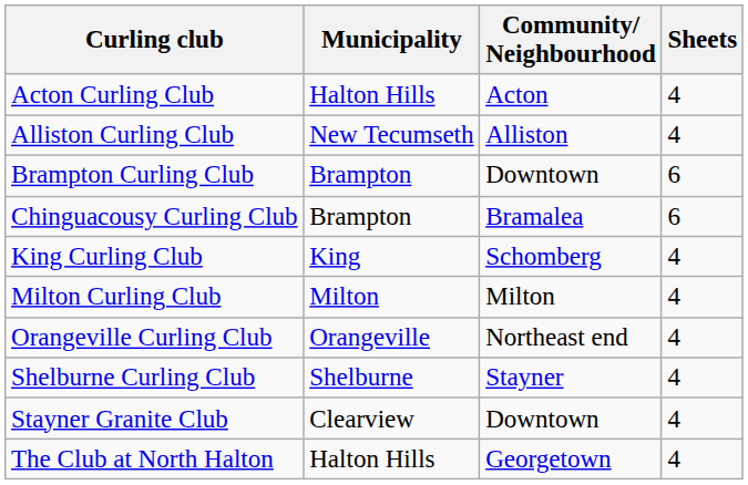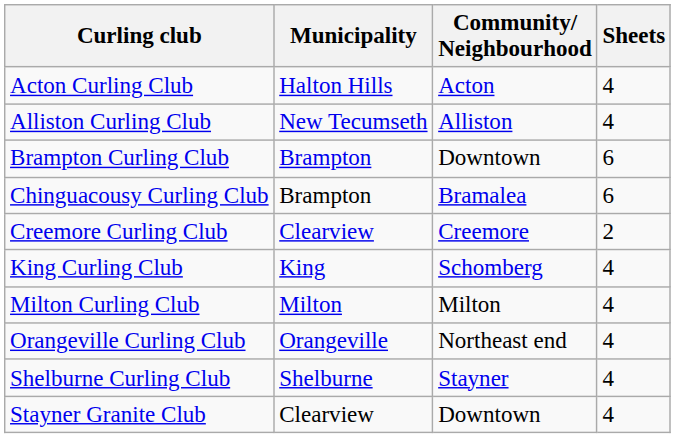 <table class="wikitable">
 <tr>
 <th>Curling club</th>
 <th>Municipality</th>
 <th>Community/<br>Neighbourhood</th>
 <th>Sheets</th>
 </tr>
 <tr>
 <td><a href='#'>Acton Curling Club</a></td>
 <td><a href='#'>Halton Hills</a></td>
 <td><a href='#'>Acton</a></td>
 <td>4</td>
 </tr>
 <tr>
 <td><a href='#'>Alliston Curling Club</a></td>
 <td><a href='#'>New Tecumseth</a></td>
 <td><a href='#'>Alliston</a></td>
 <td>4</td>
 </tr>
 <tr>
 <td><a href='#'>Brampton Curling Club</a></td>
 <td><a href='#'>Brampton</a></td>
 <td>Downtown</td>
 <td>6</td>
 </tr>
 <tr>
 <td><a href='#'>Chinguacousy Curling Club</a></td>
 <td>Brampton</td>
 <td><a href='#'>Bramalea</a></td>
 <td>6</td>
 </tr>
 <tr>
+<td><a href='#'>Creemore Curling Club</a></td>
+<td><a href='#'>Clearview</a></td>
+<td><a href='#'>Creemore</a></td>
+<td>2</td>
+</tr>
+<tr>
 <td><a href='#'>King Curling Club</a></td>
 <td><a href='#'>King</a></td>
 <td><a href='#'>Schomberg</a></td>
 <td>4</td>
 </tr>
 <tr>
 <td><a href='#'>Milton Curling Club</a></td>
 <td><a href='#'>Milton</a></td>
 <td>Milton</td>
 <td>4</td>
 </tr>
 <tr>
 <td><a href='#'>Orangeville Curling Club</a></td>
 <td><a href='#'>Orangeville</a></td>
 <td>Northeast end</td>
 <td>4</td>
 </tr>
 <tr>
 <td><a href='#'>Shelburne Curling Club</a></td>
 <td><a href='#'>Shelburne</a></td>
 <td><a href='#'>Stayner</a></td>
 <td>4</td>
 </tr>
 <tr>
 <td><a href='#'>Stayner Granite Club</a></td>
 <td>Clearview</td>
 <td>Downtown</td>
 <td>4</td>
 </tr>
-<tr>
-<td><a href='#'>The Club at North Halton</a></td>
-<td>Halton Hills</td>
-<td><a href='#'>Georgetown</a></td>
-<td>4</td>
-</tr>
 </table>
